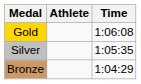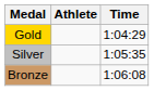 <table class="wikitable">
 <tr>
 <th>Medal</th>
 <th>Athlete</th>
 <th>Time</th>
 </tr>
 <tr>
 <td style="text-align:center;background-color:gold;">Gold</td>
 <td></td>
-<td>1:06:08</td>
+<td>1:04:29</td>
 </tr>
 <tr>
 <td style="text-align:center;background-color:silver;">Silver</td>
 <td></td>
 <td>1:05:35</td>
 </tr>
 <tr>
 <td style="text-align:center;background-color:#CC9966;">Bronze</td>
 <td></td>
-<td>1:04:29</td>
+<td>1:06:08</td>
 </tr>
 </table>
